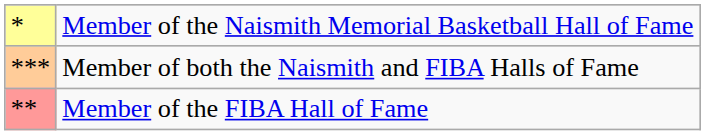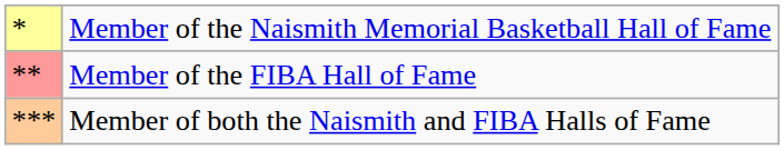 <table class="wikitable sortable">
 <tr>
 <td style="background-color:#FFFF99; border:1px solid #aaaaaa;">*</td>
 <td><a href='#'>Member</a> of the <a href='#'>Naismith Memorial Basketball Hall of Fame</a></td>
 </tr>
 <tr>
+<td style="background-color:#FF9999; border:1px solid #aaaaaa;">**</td>
+<td><a href='#'>Member</a> of the <a href='#'>FIBA Hall of Fame</a></td>
+</tr>
+<tr>
 <td style="background-color:#FFCC99; border:1px solid #aaaaaa;">***</td>
 <td>Member of both the <a href='#'>Naismith</a> and <a href='#'>FIBA</a> Halls of Fame</td>
 </tr>
-<tr>
-<td style="background-color:#FF9999; border:1px solid #aaaaaa;">**</td>
-<td><a href='#'>Member</a> of the <a href='#'>FIBA Hall of Fame</a></td>
-</tr>
 </table>
